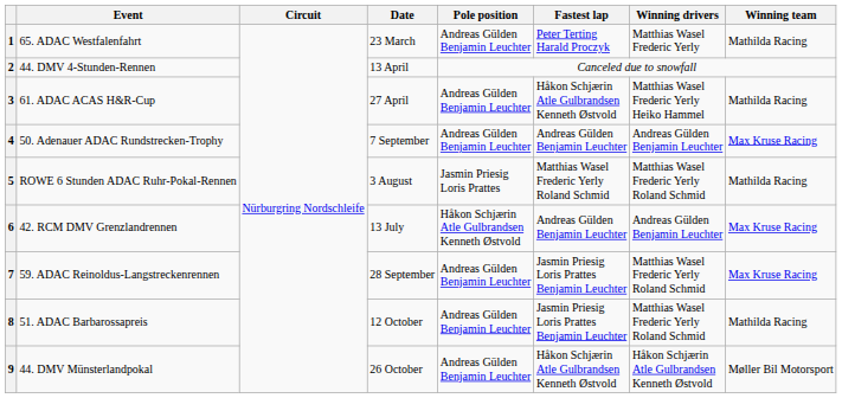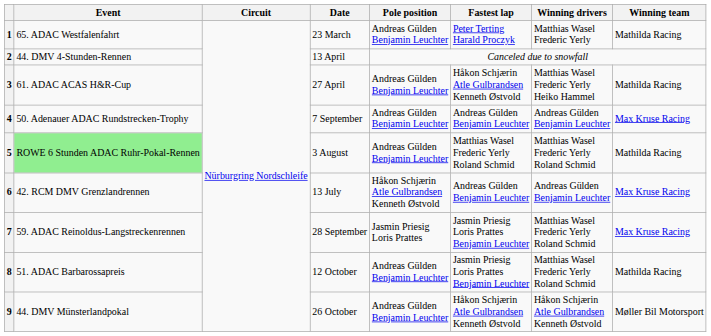 <table class="wikitable" style="font-size: 85%">
 <tr>
 <th></th>
 <th>Event</th>
 <th>Circuit</th>
 <th>Date</th>
 <th>Pole position</th>
 <th>Fastest lap</th>
 <th>Winning drivers</th>
 <th>Winning team</th>
 </tr>
 <tr>
 <th>1</th>
 <td>65. ADAC Westfalenfahrt</td>
 <td rowspan=9><a href='#'>Nürburgring Nordschleife</a></td>
 <td>23 March</td>
 <td> Andreas Gülden<br> <a href='#'>Benjamin Leuchter</a></td>
 <td> <a href='#'>Peter Terting</a><br> <a href='#'>Harald Proczyk</a></td>
 <td> Matthias Wasel<br> Frederic Yerly</td>
 <td> Mathilda Racing</td>
 </tr>
 <tr>
 <th>2</th>
 <td>44. DMV 4-Stunden-Rennen</td>
 <td>13 April</td>
 <td colspan=4 align=center><em>Canceled due to snowfall</em></td>
 </tr>
 <tr>
 <th>3</th>
 <td>61. ADAC ACAS H&R-Cup</td>
 <td>27 April</td>
 <td> Andreas Gülden<br> <a href='#'>Benjamin Leuchter</a></td>
 <td> Håkon Schjærin<br> <a href='#'>Atle Gulbrandsen</a><br> Kenneth Østvold</td>
 <td> Matthias Wasel<br> Frederic Yerly<br> Heiko Hammel</td>
 <td> Mathilda Racing</td>
 </tr>
 <tr>
 <th>4</th>
 <td>50. Adenauer ADAC Rundstrecken-Trophy</td>
 <td>7 September</td>
 <td> Andreas Gülden<br> <a href='#'>Benjamin Leuchter</a></td>
 <td> Andreas Gülden<br> <a href='#'>Benjamin Leuchter</a></td>
 <td> Andreas Gülden<br> <a href='#'>Benjamin Leuchter</a></td>
 <td> <a href='#'>Max Kruse Racing</a></td>
 </tr>
 <tr>
 <th>5</th>
-<td>ROWE 6 Stunden ADAC Ruhr-Pokal-Rennen</td>
+<td style="background: lightgreen;">ROWE 6 Stunden ADAC Ruhr-Pokal-Rennen</td>
 <td>3 August</td>
-<td> Jasmin Priesig<br> Loris Prattes</td>
+<td> Andreas Gülden<br> <a href='#'>Benjamin Leuchter</a></td>
 <td> Matthias Wasel<br> Frederic Yerly<br> Roland Schmid</td>
 <td> Matthias Wasel<br> Frederic Yerly<br> Roland Schmid</td>
 <td> Mathilda Racing</td>
 </tr>
 <tr>
 <th>6</th>
 <td>42. RCM DMV Grenzlandrennen</td>
 <td>13 July</td>
 <td> Håkon Schjærin<br> <a href='#'>Atle Gulbrandsen</a><br> Kenneth Østvold</td>
 <td> Andreas Gülden<br> <a href='#'>Benjamin Leuchter</a></td>
 <td> Andreas Gülden<br> <a href='#'>Benjamin Leuchter</a></td>
 <td> <a href='#'>Max Kruse Racing</a></td>
 </tr>
 <tr>
 <th>7</th>
 <td>59. ADAC Reinoldus-Langstreckenrennen</td>
 <td>28 September</td>
-<td> Andreas Gülden<br> <a href='#'>Benjamin Leuchter</a></td>
+<td> Jasmin Priesig<br> Loris Prattes</td>
 <td> Jasmin Priesig<br> Loris Prattes<br> <a href='#'>Benjamin Leuchter</a></td>
 <td> Matthias Wasel<br> Frederic Yerly<br> Roland Schmid</td>
 <td> <a href='#'>Max Kruse Racing</a></td>
 </tr>
 <tr>
 <th>8</th>
 <td>51. ADAC Barbarossapreis</td>
 <td>12 October</td>
 <td> Andreas Gülden<br> <a href='#'>Benjamin Leuchter</a></td>
 <td> Jasmin Priesig<br> Loris Prattes<br> <a href='#'>Benjamin Leuchter</a></td>
 <td> Matthias Wasel<br> Frederic Yerly<br> Roland Schmid</td>
 <td> Mathilda Racing</td>
 </tr>
 <tr>
 <th>9</th>
 <td>44. DMV Münsterlandpokal</td>
 <td>26 October</td>
 <td> Andreas Gülden<br> <a href='#'>Benjamin Leuchter</a></td>
 <td> Håkon Schjærin<br> <a href='#'>Atle Gulbrandsen</a><br> Kenneth Østvold</td>
 <td> Håkon Schjærin<br> <a href='#'>Atle Gulbrandsen</a><br> Kenneth Østvold</td>
 <td> Møller Bil Motorsport</td>
 </tr>
 </table>
